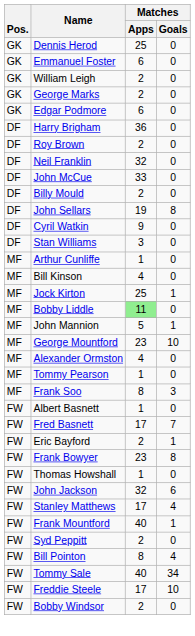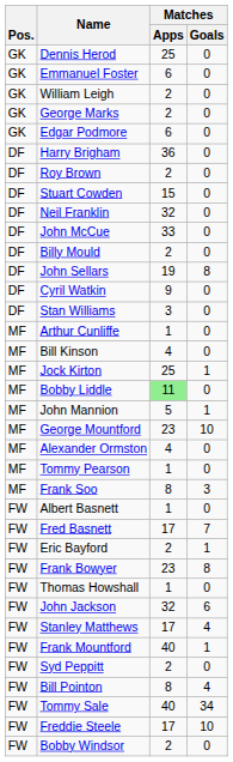 <table class="wikitable" style="text-align:center">
 <tr>
 <th rowspan="2" valign="bottom">Pos.</th>
 <th rowspan="2">Name</th>
 <th colspan="2" width="85">Matches</th>
 </tr>
 <tr>
 <th>Apps</th>
 <th>Goals</th>
 </tr>
 <tr>
 <td align="left">GK</td>
 <td align="left"> <a href='#'>Dennis Herod</a></td>
 <td>25</td>
 <td>0</td>
 </tr>
 <tr>
 <td align="left">GK</td>
 <td align="left"> <a href='#'>Emmanuel Foster</a></td>
 <td>6</td>
 <td>0</td>
 </tr>
 <tr>
 <td align="left">GK</td>
 <td align="left"> William Leigh</td>
 <td>2</td>
 <td>0</td>
 </tr>
 <tr>
 <td align="left">GK</td>
 <td align="left"> <a href='#'>George Marks</a></td>
 <td>2</td>
 <td>0</td>
 </tr>
 <tr>
 <td align="left">GK</td>
 <td align="left"> <a href='#'>Edgar Podmore</a></td>
 <td>6</td>
 <td>0</td>
 </tr>
 <tr>
 <td align="left">DF</td>
 <td align="left"> <a href='#'>Harry Brigham</a></td>
 <td>36</td>
 <td>0</td>
 </tr>
 <tr>
 <td align="left">DF</td>
 <td align="left"> <a href='#'>Roy Brown</a></td>
 <td>2</td>
+<td>0</td>
+</tr>
+<tr>
+<td align="left">DF</td>
+<td align="left"> <a href='#'>Stuart Cowden</a></td>
+<td>15</td>
 <td>0</td>
 </tr>
 <tr>
 <td align="left">DF</td>
 <td align="left"> <a href='#'>Neil Franklin</a></td>
 <td>32</td>
 <td>0</td>
 </tr>
 <tr>
 <td align="left">DF</td>
 <td align="left"> <a href='#'>John McCue</a></td>
 <td>33</td>
 <td>0</td>
 </tr>
 <tr>
 <td align="left">DF</td>
 <td align="left"> <a href='#'>Billy Mould</a></td>
 <td>2</td>
 <td>0</td>
 </tr>
 <tr>
 <td align="left">DF</td>
 <td align="left"> <a href='#'>John Sellars</a></td>
 <td>19</td>
 <td>8</td>
 </tr>
 <tr>
 <td align="left">DF</td>
 <td align="left"> <a href='#'>Cyril Watkin</a></td>
 <td>9</td>
 <td>0</td>
 </tr>
 <tr>
 <td align="left">DF</td>
 <td align="left"> <a href='#'>Stan Williams</a></td>
 <td>3</td>
 <td>0</td>
 </tr>
 <tr>
 <td align="left">MF</td>
 <td align="left"> <a href='#'>Arthur Cunliffe</a></td>
 <td>1</td>
 <td>0</td>
 </tr>
 <tr>
 <td align="left">MF</td>
 <td align="left"> Bill Kinson</td>
 <td>4</td>
 <td>0</td>
 </tr>
 <tr>
 <td align="left">MF</td>
 <td align="left"> <a href='#'>Jock Kirton</a></td>
 <td>25</td>
 <td>1</td>
 </tr>
 <tr>
 <td align="left">MF</td>
 <td align="left"> <a href='#'>Bobby Liddle</a></td>
 <td style="background: lightgreen;">11</td>
 <td>0</td>
 </tr>
 <tr>
 <td align="left">MF</td>
 <td align="left"> John Mannion</td>
 <td>5</td>
 <td>1</td>
 </tr>
 <tr>
 <td align="left">MF</td>
 <td align="left"> <a href='#'>George Mountford</a></td>
 <td>23</td>
 <td>10</td>
 </tr>
 <tr>
 <td align="left">MF</td>
 <td align="left"> <a href='#'>Alexander Ormston</a></td>
 <td>4</td>
 <td>0</td>
 </tr>
 <tr>
 <td align="left">MF</td>
 <td align="left"> <a href='#'>Tommy Pearson</a></td>
 <td>1</td>
 <td>0</td>
 </tr>
 <tr>
 <td align="left">MF</td>
 <td align="left"> <a href='#'>Frank Soo</a></td>
 <td>8</td>
 <td>3</td>
 </tr>
 <tr>
 <td align="left">FW</td>
 <td align="left"> Albert Basnett</td>
 <td>1</td>
 <td>0</td>
 </tr>
 <tr>
 <td align="left">FW</td>
 <td align="left"> <a href='#'>Fred Basnett</a></td>
 <td>17</td>
 <td>7</td>
 </tr>
 <tr>
 <td align="left">FW</td>
 <td align="left"> Eric Bayford</td>
 <td>2</td>
 <td>1</td>
 </tr>
 <tr>
 <td align="left">FW</td>
 <td align="left"> <a href='#'>Frank Bowyer</a></td>
 <td>23</td>
 <td>8</td>
 </tr>
 <tr>
 <td align="left">FW</td>
 <td align="left"> Thomas Howshall</td>
 <td>1</td>
 <td>0</td>
 </tr>
 <tr>
 <td align="left">FW</td>
 <td align="left"> <a href='#'>John Jackson</a></td>
 <td>32</td>
 <td>6</td>
 </tr>
 <tr>
 <td align="left">FW</td>
 <td align="left"> <a href='#'>Stanley Matthews</a></td>
 <td>17</td>
 <td>4</td>
 </tr>
 <tr>
 <td align="left">FW</td>
 <td align="left"> <a href='#'>Frank Mountford</a></td>
 <td>40</td>
 <td>1</td>
 </tr>
 <tr>
 <td align="left">FW</td>
 <td align="left"> <a href='#'>Syd Peppitt</a></td>
 <td>2</td>
 <td>0</td>
 </tr>
 <tr>
 <td align="left">FW</td>
 <td align="left"> <a href='#'>Bill Pointon</a></td>
 <td>8</td>
 <td>4</td>
 </tr>
 <tr>
 <td align="left">FW</td>
 <td align="left"> <a href='#'>Tommy Sale</a></td>
 <td>40</td>
 <td>34</td>
 </tr>
 <tr>
 <td align="left">FW</td>
 <td align="left"> <a href='#'>Freddie Steele</a></td>
 <td>17</td>
 <td>10</td>
 </tr>
 <tr>
 <td align="left">FW</td>
 <td align="left"> <a href='#'>Bobby Windsor</a></td>
 <td>2</td>
 <td>0</td>
 </tr>
 </table>
